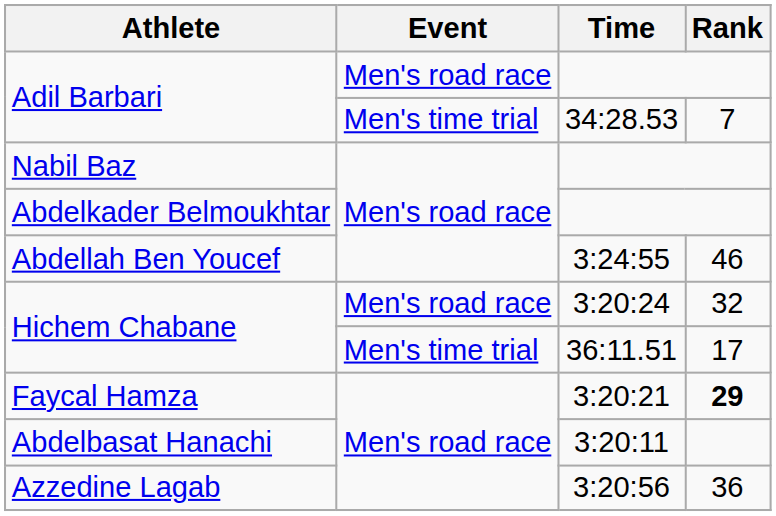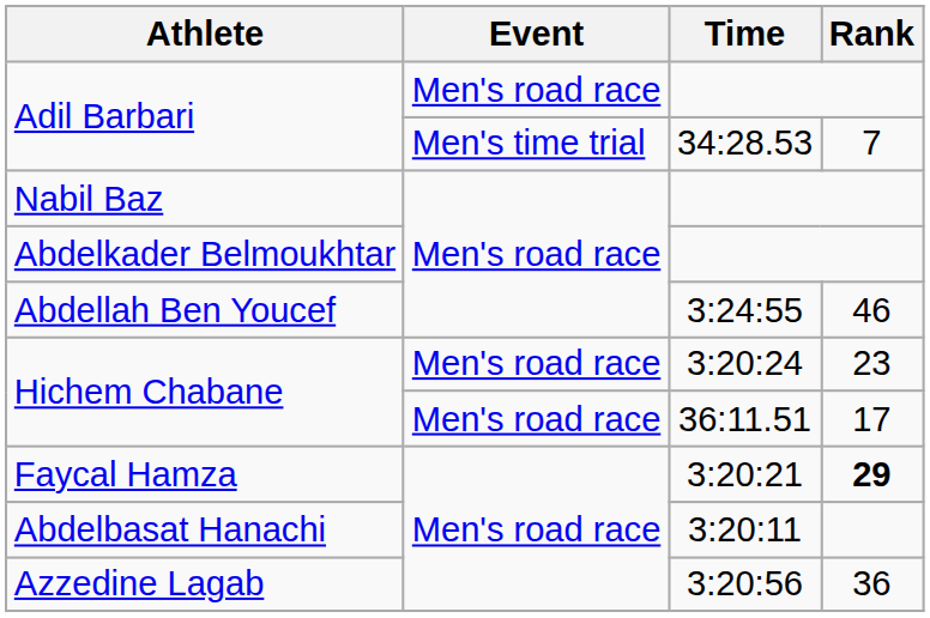 <table class=wikitable style="font-size:90%">
 <tr>
 <th>Athlete</th>
 <th>Event</th>
 <th>Time</th>
 <th>Rank</th>
 </tr>
 <tr align=center>
 <td align=left rowspan=2><a href='#'>Adil Barbari</a></td>
 <td align=left><a href='#'>Men's road race</a></td>
 <td colspan=2></td>
 </tr>
 <tr align=center>
 <td align=left><a href='#'>Men's time trial</a></td>
 <td>34:28.53</td>
 <td>7</td>
 </tr>
 <tr align=center>
 <td align=left><a href='#'>Nabil Baz</a></td>
 <td align=left rowspan=3><a href='#'>Men's road race</a></td>
 <td colspan=2></td>
 </tr>
 <tr align=center>
 <td align=left><a href='#'>Abdelkader Belmoukhtar</a></td>
 <td colspan=2></td>
 </tr>
 <tr align=center>
 <td align=left><a href='#'>Abdellah Ben Youcef</a></td>
 <td>3:24:55</td>
 <td>46</td>
 </tr>
 <tr align=center>
 <td align=left rowspan=2><a href='#'>Hichem Chabane</a></td>
 <td align=left><a href='#'>Men's road race</a></td>
 <td>3:20:24</td>
-<td>32</td>
+<td>23</td>
 </tr>
 <tr align=center>
-<td align=left><a href='#'>Men's time trial</a></td>
+<td align=left><a href='#'>Men's road race</a></td>
 <td>36:11.51</td>
 <td>17</td>
 </tr>
 <tr align=center>
 <td align=left><a href='#'>Faycal Hamza</a></td>
 <td align=left rowspan=3><a href='#'>Men's road race</a></td>
 <td>3:20:21</td>
 <td><strong>29</strong></td>
 </tr>
 <tr align=center>
 <td align=left><a href='#'>Abdelbasat Hanachi</a></td>
 <td>3:20:11</td>
 <td></td>
 </tr>
 <tr align=center>
 <td align=left><a href='#'>Azzedine Lagab</a></td>
 <td>3:20:56</td>
 <td>36</td>
 </tr>
 </table>
